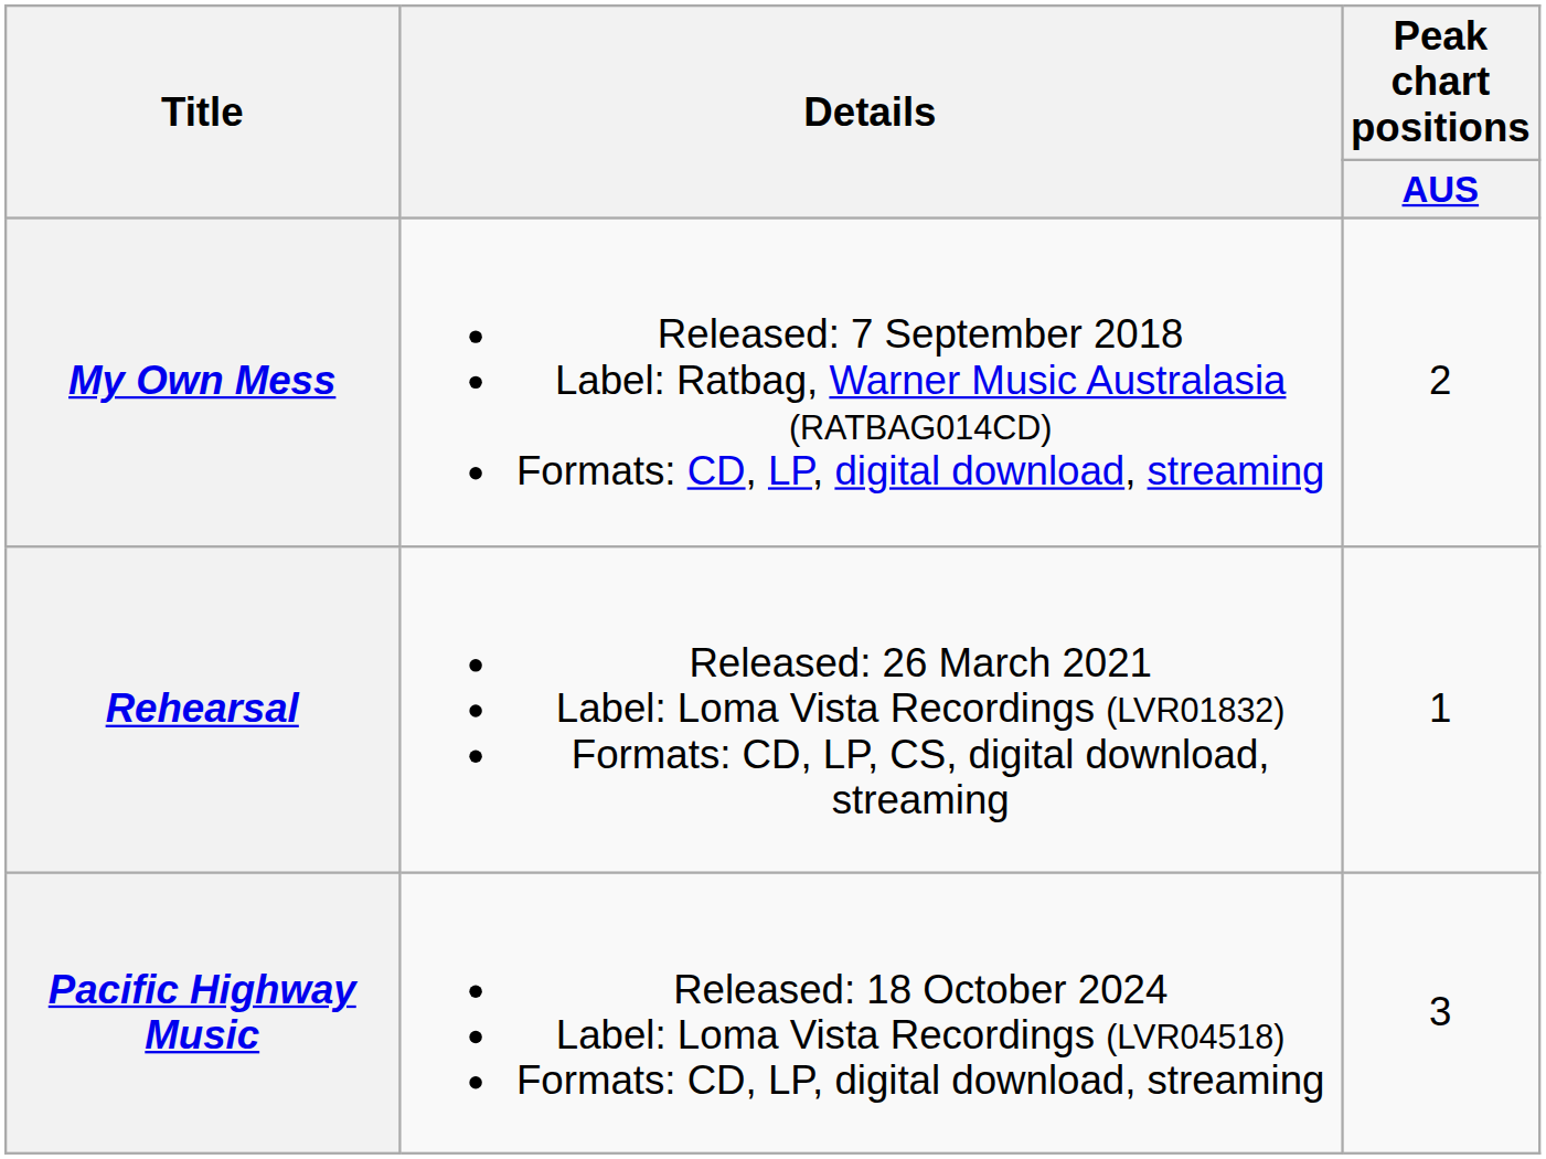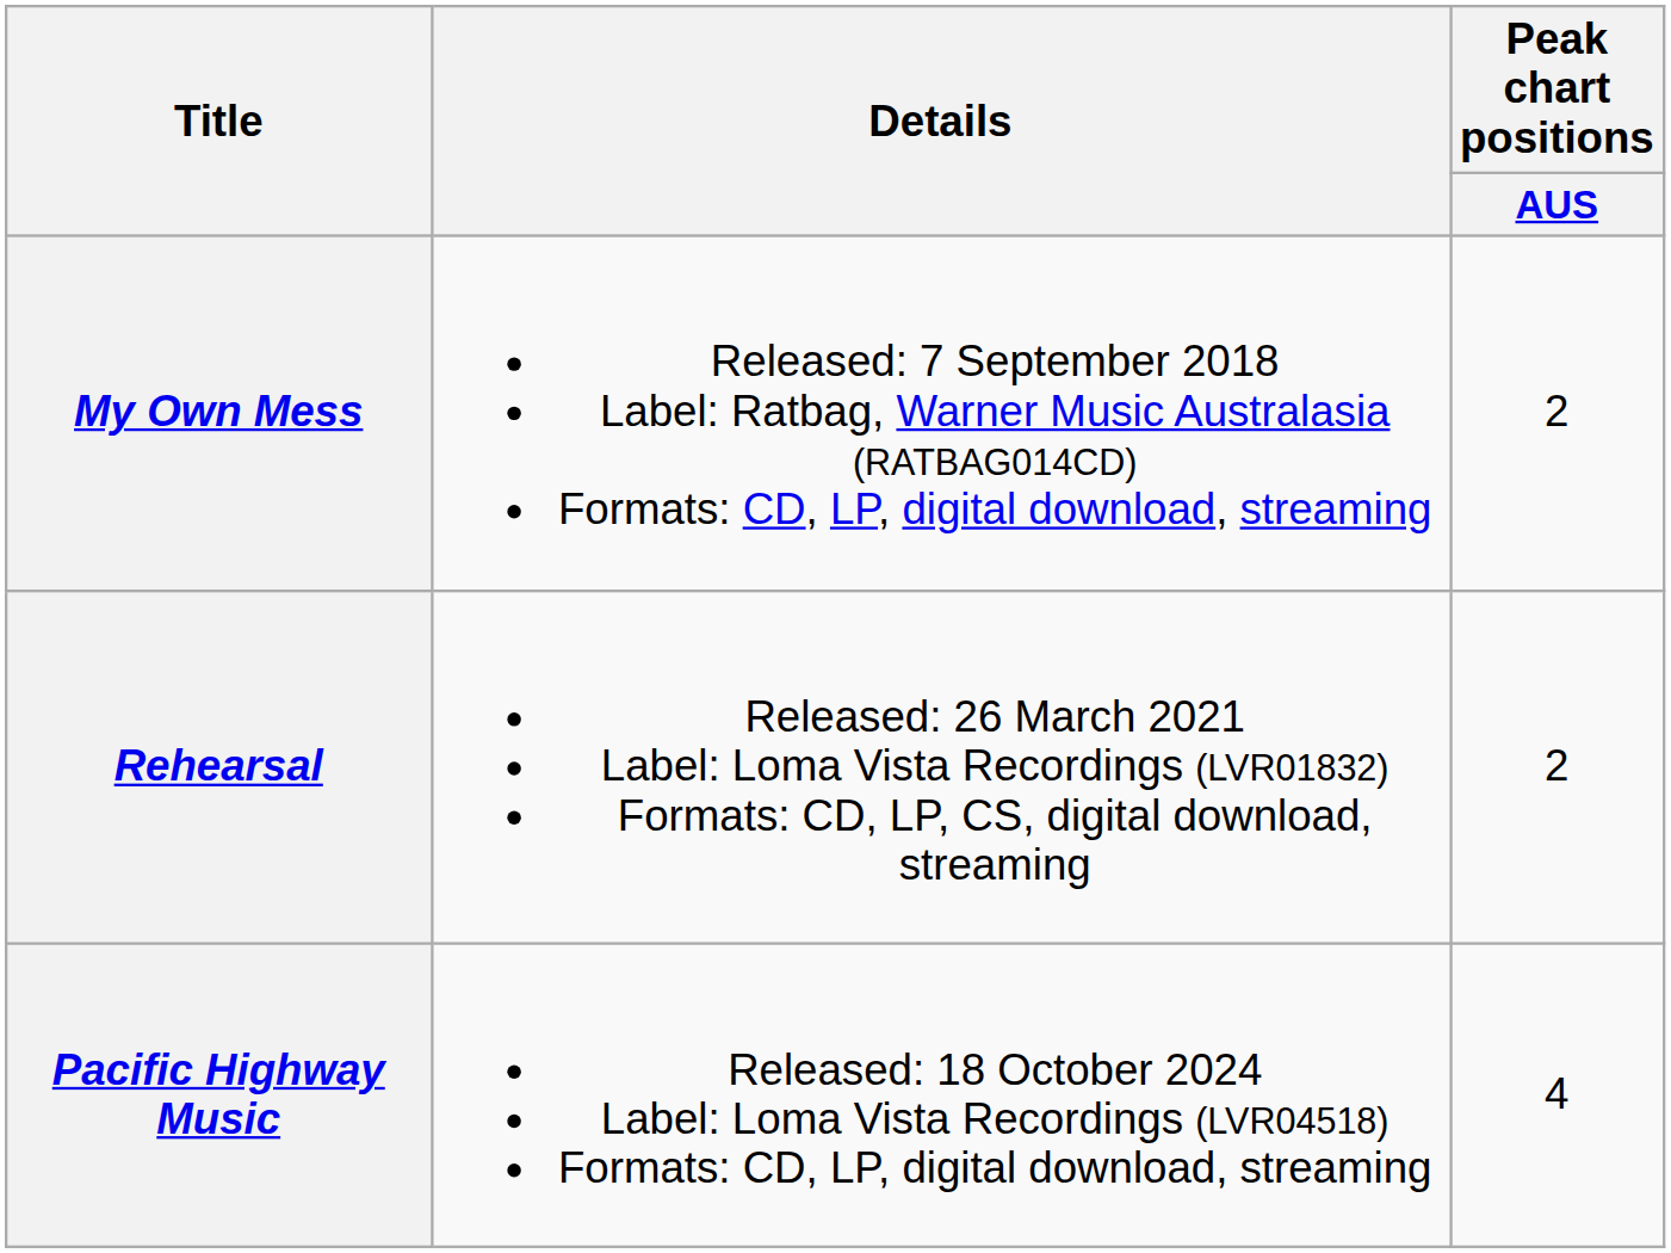 <table class="wikitable plainrowheaders" style="text-align:center">
 <tr>
 <th scope="col" rowspan="2">Title</th>
 <th scope="col" rowspan="2">Details</th>
 <th scope="col" colspan="1">Peak chart positions</th>
 </tr>
 <tr>
 <th scope="col" style="width:3em;font-size:90%;"><a href='#'>AUS</a><br></th>
 </tr>
 <tr>
 <th scope="row"><em><a href='#'>My Own Mess</a></em></th>
 <td><br><ul><li>Released: 7 September 2018</li><li>Label: Ratbag, <a href='#'>Warner Music Australasia</a>  <small>(RATBAG014CD)</small></li><li>Formats: <a href='#'>CD</a>, <a href='#'>LP</a>, <a href='#'>digital download</a>, <a href='#'>streaming</a></li></ul></td>
 <td>2</td>
 </tr>
 <tr>
 <th scope="row"><em><a href='#'>Rehearsal</a></em></th>
 <td><br><ul><li>Released: 26 March 2021</li><li>Label: Loma Vista Recordings <small>(LVR01832)</small></li><li>Formats: CD, LP, CS, digital download, streaming</li></ul></td>
-<td>1</td>
+<td>2</td>
 </tr>
 <tr>
 <th scope="row"><em><a href='#'>Pacific Highway Music</a></em></th>
 <td><br><ul><li>Released: 18 October 2024</li><li>Label: Loma Vista Recordings <small>(LVR04518)</small></li><li>Formats: CD, LP, digital download, streaming</li></ul></td>
-<td>3<br></td>
+<td>4<br></td>
 </tr>
 </table>
